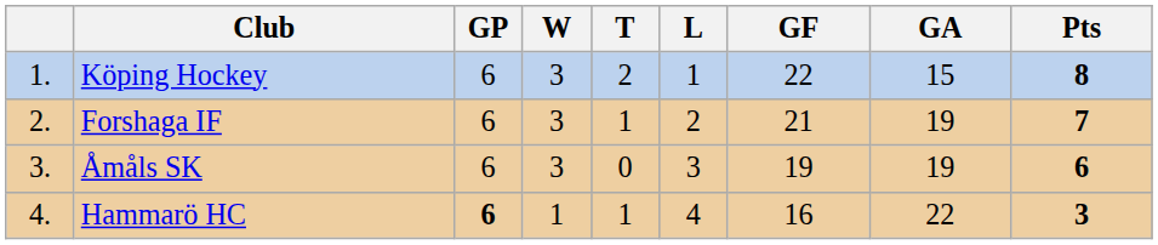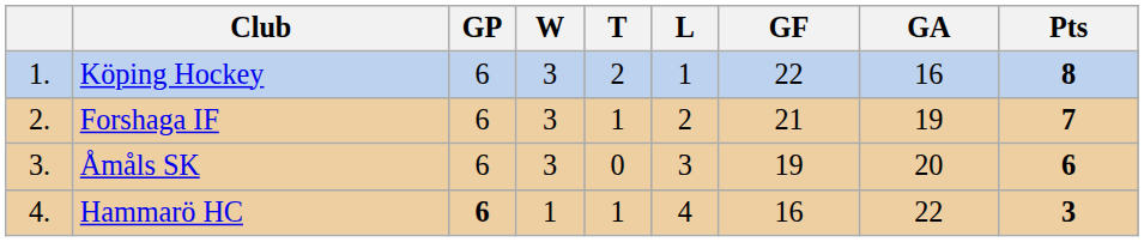 <table class="wikitable">
 <tr>
 <th width="30"></th>
 <th width="200">Club</th>
 <th width="30">GP</th>
 <th width="30">W</th>
 <th width="30">T</th>
 <th width="30">L</th>
 <th width="70">GF</th>
 <th width="70">GA</th>
 <th width="70">Pts</th>
 </tr>
 <tr bgcolor="#BCD2EE" align="center">
 <td>1.</td>
 <td align="left"><a href='#'>Köping Hockey</a></td>
 <td>6</td>
 <td>3</td>
 <td>2</td>
 <td>1</td>
 <td>22</td>
-<td>15</td>
+<td>16</td>
 <td><strong>8</strong></td>
 </tr>
 <tr bgcolor="#EECFA1" align="center">
 <td>2.</td>
 <td align="left"><a href='#'>Forshaga IF</a></td>
 <td>6</td>
 <td>3</td>
 <td>1</td>
 <td>2</td>
 <td>21</td>
 <td>19</td>
 <td><strong>7</strong></td>
 </tr>
 <tr bgcolor="#EECFA1" align="center">
 <td>3.</td>
 <td align="left"><a href='#'>Åmåls SK</a></td>
 <td>6</td>
 <td>3</td>
 <td>0</td>
 <td>3</td>
 <td>19</td>
-<td>19</td>
+<td>20</td>
 <td><strong>6</strong></td>
 </tr>
 <tr bgcolor="#EECFA1" align="center">
 <td>4.</td>
 <td align="left"><a href='#'>Hammarö HC</a></td>
 <td><strong>6</strong></td>
 <td>1</td>
 <td>1</td>
 <td>4</td>
 <td>16</td>
 <td>22</td>
 <td><strong>3</strong></td>
 </tr>
 </table>
